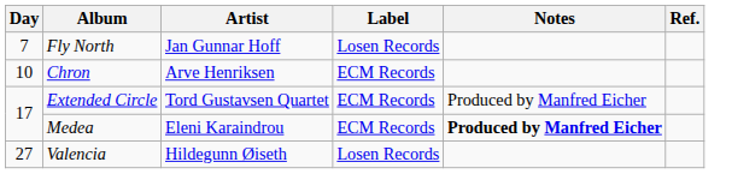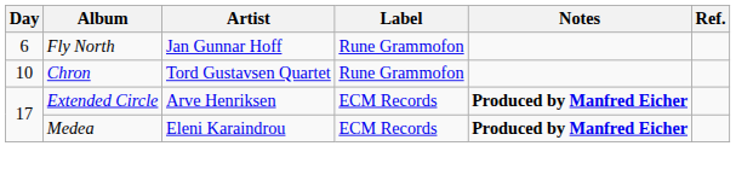 <table class="wikitable">
 <tr>
 <th>Day</th>
 <th>Album</th>
 <th>Artist</th>
 <th>Label</th>
 <th>Notes</th>
 <th>Ref.</th>
 </tr>
 <tr>
-<td rowspan="1" style="text-align:center;">7</td>
+<td rowspan="1" style="text-align:center;">6</td>
 <td><em>Fly North</em></td>
 <td><a href='#'>Jan Gunnar Hoff</a></td>
-<td><a href='#'>Losen Records</a></td>
+<td><a href='#'>Rune Grammofon</a></td>
 <td></td>
 <td style="text-align:center;"></td>
 </tr>
 <tr>
 <td rowspan="1" style="text-align:center;">10</td>
 <td><em><a href='#'>Chron</a></em></td>
-<td><a href='#'>Arve Henriksen</a></td>
-<td><a href='#'>ECM Records</a></td>
+<td><a href='#'>Tord Gustavsen Quartet</a></td>
+<td><a href='#'>Rune Grammofon</a></td>
 <td></td>
 <td style="text-align:center;"></td>
 </tr>
 <tr>
 <td rowspan="2" style="text-align:center;">17</td>
 <td><em><a href='#'>Extended Circle</a></em></td>
-<td><a href='#'>Tord Gustavsen Quartet</a></td>
+<td><a href='#'>Arve Henriksen</a></td>
 <td><a href='#'>ECM Records</a></td>
-<td>Produced by <a href='#'>Manfred Eicher</a></td>
+<td><strong>Produced by <a href='#'>Manfred Eicher</a></strong></td>
 <td style="text-align:center;"></td>
 </tr>
 <tr>
 <td><em>Medea</em></td>
 <td><a href='#'>Eleni Karaindrou</a></td>
 <td><a href='#'>ECM Records</a></td>
 <td><strong>Produced by <a href='#'>Manfred Eicher</a></strong></td>
 <td style="text-align:center;"></td>
 </tr>
-<tr>
-<td rowspan="1" style="text-align:center;">27</td>
-<td><em>Valencia</em></td>
-<td><a href='#'>Hildegunn Øiseth</a></td>
-<td><a href='#'>Losen Records</a></td>
-<td></td>
-<td style="text-align:center;"></td>
-</tr>
 </table>
